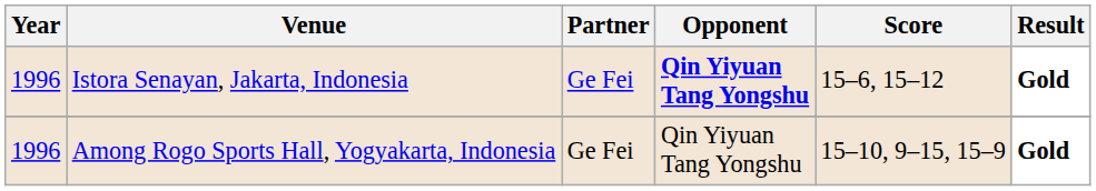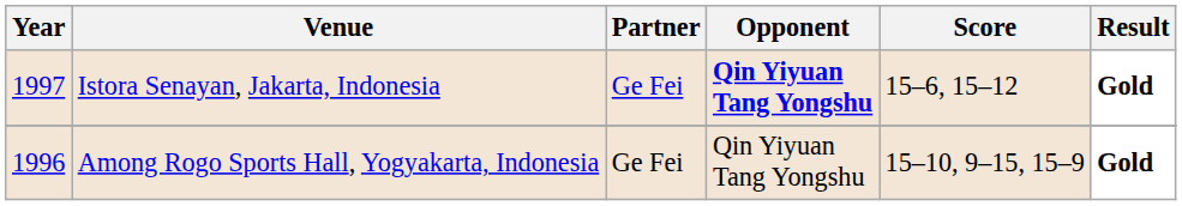 <table class="sortable wikitable" style="font-size: 90%;">
 <tr>
 <th>Year</th>
 <th>Venue</th>
 <th>Partner</th>
 <th>Opponent</th>
 <th>Score</th>
 <th>Result</th>
 </tr>
 <tr style="background:#F3E6D7">
-<td align="center"><a href='#'>1996</a></td>
+<td align="center"><a href='#'>1997</a></td>
 <td align="left"><a href='#'>Istora Senayan</a>, <a href='#'>Jakarta, Indonesia</a></td>
 <td align="left"> <a href='#'>Ge Fei</a></td>
 <td align="left"><strong> <a href='#'>Qin Yiyuan</a> <br>  <a href='#'>Tang Yongshu</a></strong></td>
 <td align="left">15–6, 15–12</td>
 <td style="text-align:left; background:white"> <strong>Gold</strong></td>
 </tr>
 <tr>
 </tr>
 <tr style="background:#F3E6D7">
 <td align="center"><a href='#'>1996</a></td>
 <td align="left"><a href='#'>Among Rogo Sports Hall</a>, <a href='#'>Yogyakarta, Indonesia</a></td>
 <td align="left"> Ge Fei</td>
 <td align="left"> Qin Yiyuan <br>  Tang Yongshu</td>
 <td align="left">15–10, 9–15, 15–9</td>
 <td style="text-align:left; background:white"> <strong>Gold</strong></td>
 </tr>
 </table>
